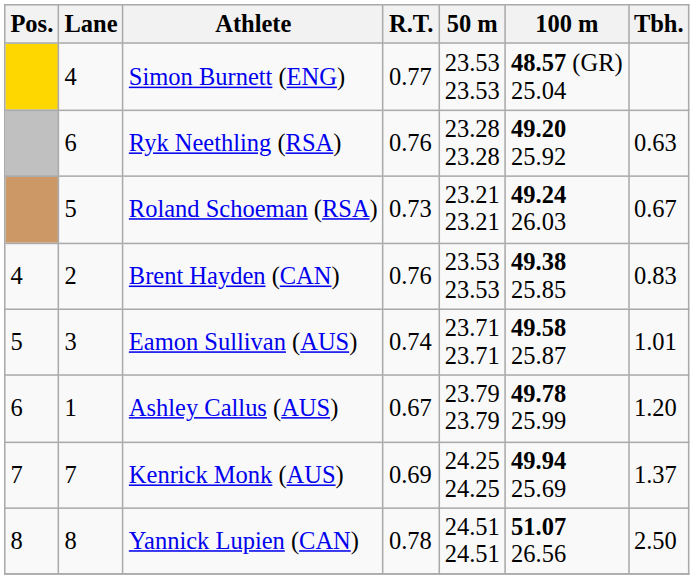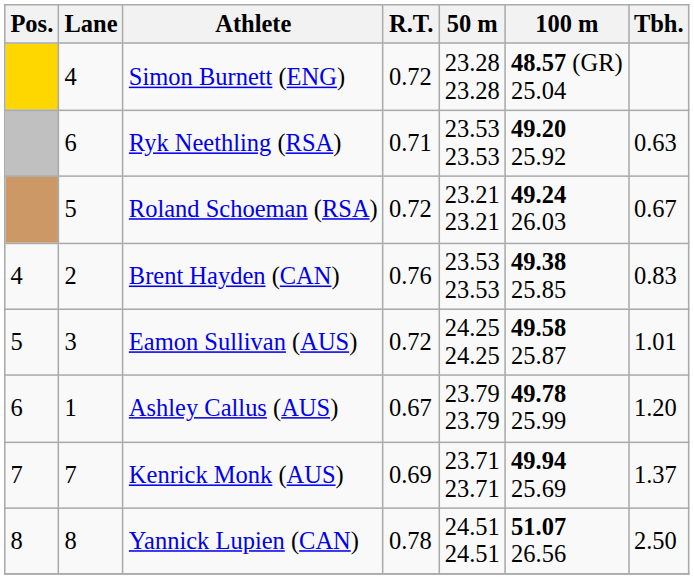 <table class="wikitable">
 <tr>
 <th>Pos.</th>
 <th>Lane</th>
 <th>Athlete</th>
 <th>R.T.</th>
 <th>50 m</th>
 <th>100 m</th>
 <th>Tbh.</th>
 </tr>
 <tr>
 <td style="text-align:center;background-color:gold;"></td>
 <td>4</td>
 <td> <a href='#'>Simon Burnett</a> (<a href='#'>ENG</a>)</td>
-<td>0.77</td>
-<td>23.53<br>23.53</td>
+<td>0.72</td>
+<td>23.28<br>23.28</td>
 <td><strong>48.57</strong> (GR)<br>25.04</td>
 <td> </td>
 </tr>
 <tr>
 <td style="text-align:center;background-color:silver;"></td>
 <td>6</td>
 <td> <a href='#'>Ryk Neethling</a> (<a href='#'>RSA</a>)</td>
-<td>0.76</td>
-<td>23.28<br>23.28</td>
+<td>0.71</td>
+<td>23.53<br>23.53</td>
 <td><strong>49.20</strong><br>25.92</td>
 <td>0.63</td>
 </tr>
 <tr>
 <td style="text-align:center;background-color:#cc9966;"></td>
 <td>5</td>
 <td> <a href='#'>Roland Schoeman</a> (<a href='#'>RSA</a>)</td>
-<td>0.73</td>
+<td>0.72</td>
 <td>23.21<br>23.21</td>
 <td><strong>49.24</strong><br>26.03</td>
 <td>0.67</td>
 </tr>
 <tr>
 <td>4</td>
 <td>2</td>
 <td> <a href='#'>Brent Hayden</a> (<a href='#'>CAN</a>)</td>
 <td>0.76</td>
 <td>23.53<br>23.53</td>
 <td><strong>49.38</strong><br>25.85</td>
 <td>0.83</td>
 </tr>
 <tr>
 <td>5</td>
 <td>3</td>
 <td> <a href='#'>Eamon Sullivan</a> (<a href='#'>AUS</a>)</td>
-<td>0.74</td>
-<td>23.71<br>23.71</td>
+<td>0.72</td>
+<td>24.25<br>24.25</td>
 <td><strong>49.58</strong><br>25.87</td>
 <td>1.01</td>
 </tr>
 <tr>
 <td>6</td>
 <td>1</td>
 <td> <a href='#'>Ashley Callus</a> (<a href='#'>AUS</a>)</td>
 <td>0.67</td>
 <td>23.79<br>23.79</td>
 <td><strong>49.78</strong><br>25.99</td>
 <td>1.20</td>
 </tr>
 <tr>
 <td>7</td>
 <td>7</td>
 <td> <a href='#'>Kenrick Monk</a> (<a href='#'>AUS</a>)</td>
 <td>0.69</td>
-<td>24.25<br>24.25</td>
+<td>23.71<br>23.71</td>
 <td><strong>49.94</strong><br>25.69</td>
 <td>1.37</td>
 </tr>
 <tr>
 <td>8</td>
 <td>8</td>
 <td> <a href='#'>Yannick Lupien</a> (<a href='#'>CAN</a>)</td>
 <td>0.78</td>
 <td>24.51<br>24.51</td>
 <td><strong>51.07</strong><br>26.56</td>
 <td>2.50</td>
 </tr>
 <tr>
 </tr>
 </table>
